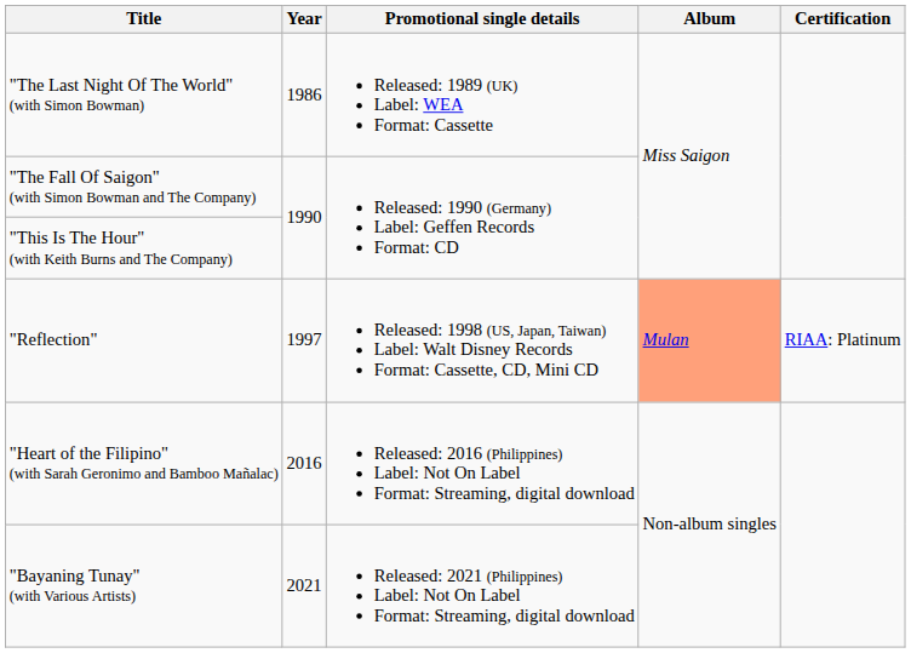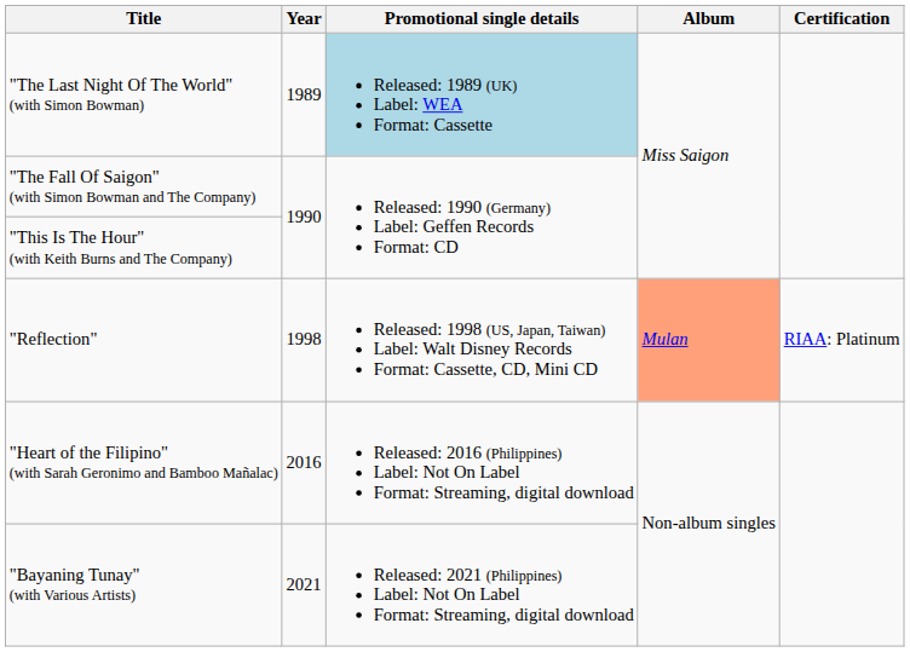 <table class="wikitable">
 <tr>
 <th>Title</th>
 <th>Year</th>
 <th>Promotional single details</th>
 <th>Album</th>
 <th>Certification</th>
 </tr>
 <tr>
 <td>"The Last Night Of The World"<br><small>(with Simon Bowman)</small></td>
-<td>1986</td>
-<td><br><ul><li>Released: 1989 <small>(UK)</small></li><li>Label: <a href='#'>WEA</a></li><li>Format: Cassette</li></ul></td>
+<td>1989</td>
+<td style="background: lightblue;"><br><ul><li>Released: 1989 <small>(UK)</small></li><li>Label: <a href='#'>WEA</a></li><li>Format: Cassette</li></ul></td>
 <td rowspan="3"><em>Miss Saigon</em></td>
 </tr>
 <tr>
 <td>"The Fall Of Saigon"<br><small>(with Simon Bowman and The Company)</small></td>
 <td rowspan="2">1990</td>
 <td rowspan="2"><br><ul><li>Released: 1990 <small>(Germany)</small></li><li>Label: Geffen Records</li><li>Format: CD</li></ul></td>
 </tr>
 <tr>
 <td>"This Is The Hour"<br><small>(with Keith Burns and The Company)</small></td>
 </tr>
 <tr>
 <td>"Reflection"</td>
-<td>1997</td>
+<td>1998</td>
 <td><br><ul><li>Released: 1998 <small>(US, Japan, Taiwan)</small></li><li>Label: Walt Disney Records</li><li>Format: Cassette, CD, Mini CD</li></ul></td>
 <td style="background: lightsalmon;"><em><a href='#'>Mulan</a></em></td>
 <td><a href='#'>RIAA</a>: Platinum</td>
 </tr>
 <tr>
 <td>"Heart of the Filipino"<br><small>(with Sarah Geronimo and Bamboo Mañalac)</small></td>
 <td>2016</td>
 <td><br><ul><li>Released: 2016 <small>(Philippines)</small></li><li>Label: Not On Label</li><li>Format: Streaming, digital download</li></ul></td>
 <td rowspan="2">Non-album singles</td>
 </tr>
 <tr>
 <td>"Bayaning Tunay"<br><small>(with Various Artists</small><small>)</small></td>
 <td>2021</td>
 <td><br><ul><li>Released: 2021 <small>(Philippines)</small></li><li>Label: Not On Label</li><li>Format: Streaming, digital download</li></ul></td>
 </tr>
 </table>
